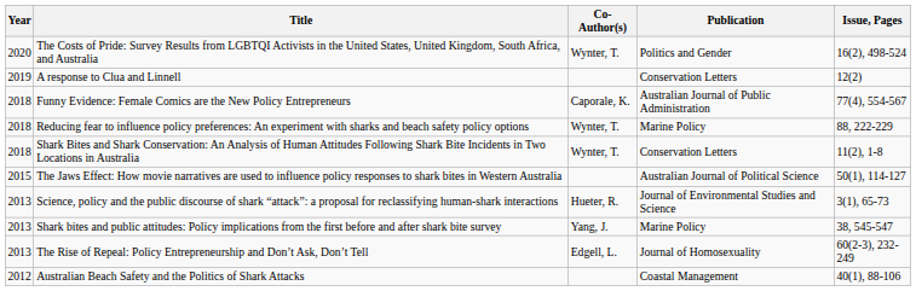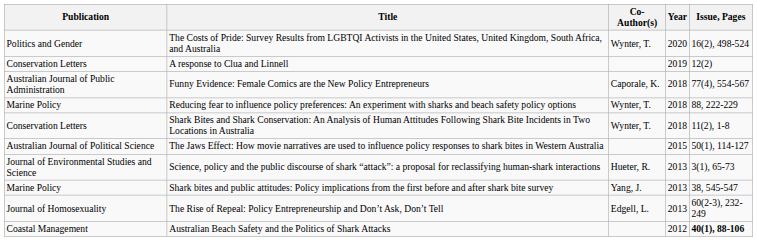 <table class="wikitable">
 <tr>
-<th>Year</th>
+<th>Publication</th>
 <th>Title</th>
 <th>Co-Author(s)</th>
-<th>Publication</th>
+<th>Year</th>
 <th>Issue, Pages</th>
 </tr>
 <tr>
-<td>2020</td>
+<td>Politics and Gender</td>
 <td>The Costs of Pride: Survey Results from LGBTQI Activists in the United States, United Kingdom, South Africa, and Australia</td>
 <td>Wynter, T.</td>
-<td>Politics and Gender</td>
+<td>2020</td>
 <td>16(2), 498-524</td>
 </tr>
 <tr>
-<td>2019</td>
+<td>Conservation Letters</td>
 <td>A response to Clua and Linnell</td>
 <td></td>
-<td>Conservation Letters</td>
+<td>2019</td>
 <td>12(2)</td>
 </tr>
 <tr>
-<td>2018</td>
+<td>Australian Journal of Public Administration</td>
 <td>Funny Evidence: Female Comics are the New Policy Entrepreneurs</td>
 <td>Caporale, K.</td>
-<td>Australian Journal of Public Administration</td>
+<td>2018</td>
 <td>77(4), 554-567</td>
 </tr>
 <tr>
-<td>2018</td>
+<td>Marine Policy</td>
 <td>Reducing fear to influence policy preferences: An experiment with sharks and beach safety policy options</td>
 <td>Wynter, T.</td>
-<td>Marine Policy</td>
+<td>2018</td>
 <td>88, 222-229</td>
 </tr>
 <tr>
-<td>2018</td>
+<td>Conservation Letters</td>
 <td>Shark Bites and Shark Conservation: An Analysis of Human Attitudes Following Shark Bite Incidents in Two Locations in Australia</td>
 <td>Wynter, T.</td>
-<td>Conservation Letters</td>
+<td>2018</td>
 <td>11(2), 1-8</td>
 </tr>
 <tr>
-<td>2015</td>
+<td>Australian Journal of Political Science</td>
 <td>The Jaws Effect: How movie narratives are used to influence policy responses to shark bites in Western Australia</td>
 <td></td>
-<td>Australian Journal of Political Science</td>
+<td>2015</td>
 <td>50(1), 114-127</td>
 </tr>
 <tr>
-<td>2013</td>
+<td>Journal of Environmental Studies and Science</td>
 <td>Science, policy and the public discourse of shark “attack”: a proposal for reclassifying human-shark interactions</td>
 <td>Hueter, R.</td>
-<td>Journal of Environmental Studies and Science</td>
+<td>2013</td>
 <td>3(1), 65-73</td>
 </tr>
 <tr>
-<td>2013</td>
+<td>Marine Policy</td>
 <td>Shark bites and public attitudes: Policy implications from the first before and after shark bite survey</td>
 <td>Yang, J.</td>
-<td>Marine Policy</td>
+<td>2013</td>
 <td>38, 545-547</td>
 </tr>
 <tr>
-<td>2013</td>
+<td>Journal of Homosexuality</td>
 <td>The Rise of Repeal: Policy Entrepreneurship and Don’t Ask, Don’t Tell</td>
 <td>Edgell, L.</td>
-<td>Journal of Homosexuality</td>
+<td>2013</td>
 <td>60(2-3), 232-249</td>
 </tr>
 <tr>
-<td>2012</td>
+<td>Coastal Management</td>
 <td>Australian Beach Safety and the Politics of Shark Attacks</td>
 <td></td>
-<td>Coastal Management</td>
-<td>40(1), 88-106</td>
+<td>2012</td>
+<td><strong>40(1), 88-106</strong></td>
 </tr>
 </table>
